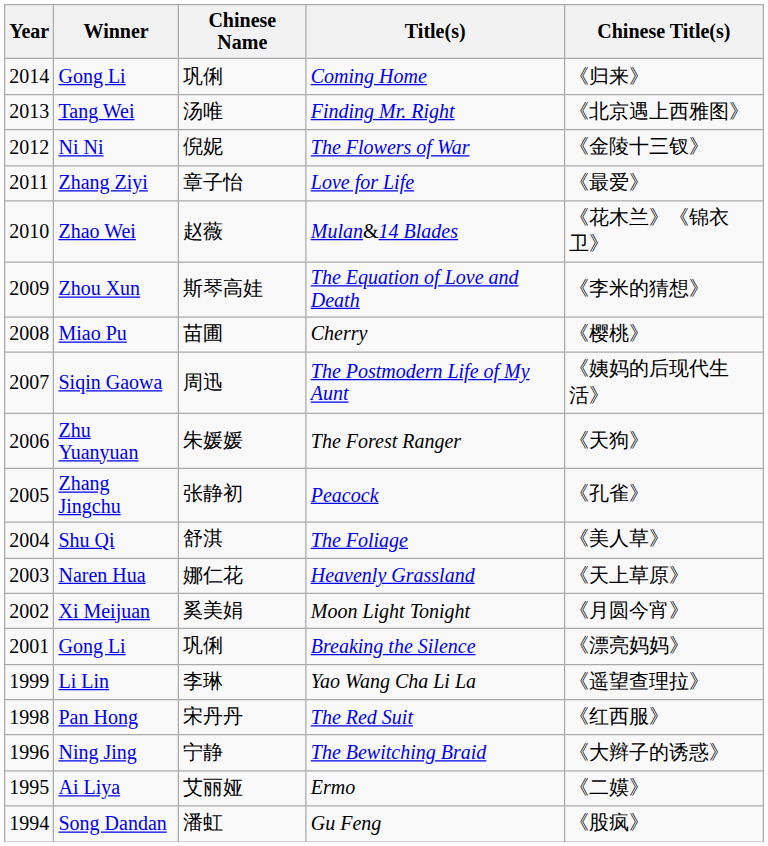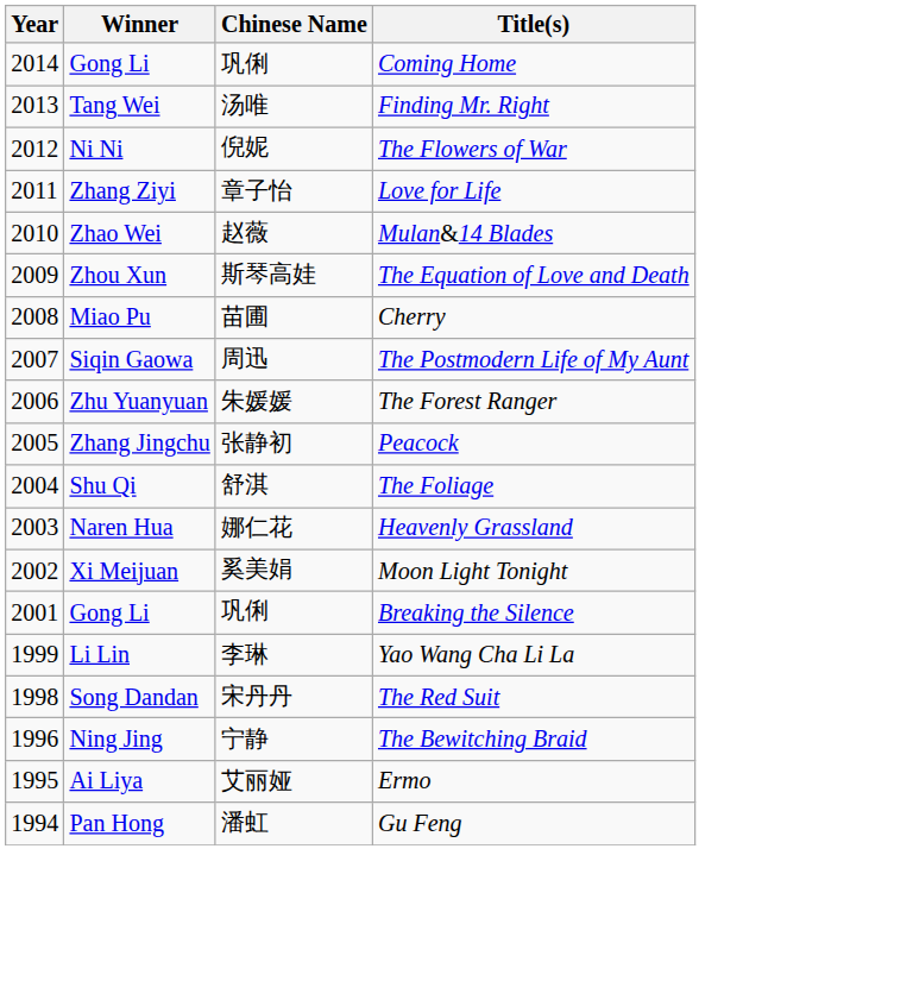 <table class="wikitable">
 <tr>
 <th>Year</th>
 <th>Winner</th>
 <th>Chinese Name</th>
 <th>Title(s)</th>
-<th>Chinese Title(s)</th>
 </tr>
 <tr>
 <td>2014</td>
 <td><a href='#'>Gong Li</a></td>
 <td>巩俐</td>
 <td><em><a href='#'>Coming Home</a></em></td>
-<td>《归来》</td>
 </tr>
 <tr>
 <td>2013</td>
 <td><a href='#'>Tang Wei</a></td>
 <td>汤唯</td>
 <td><em><a href='#'>Finding Mr. Right</a></em></td>
-<td>《北京遇上西雅图》</td>
 </tr>
 <tr>
 <td>2012</td>
 <td><a href='#'>Ni Ni</a></td>
 <td>倪妮</td>
 <td><em><a href='#'>The Flowers of War</a></em></td>
-<td>《金陵十三钗》</td>
 </tr>
 <tr>
 <td>2011</td>
 <td><a href='#'>Zhang Ziyi</a></td>
 <td>章子怡</td>
 <td><em><a href='#'>Love for Life</a></em></td>
-<td>《最爱》</td>
 </tr>
 <tr>
 <td>2010</td>
 <td><a href='#'>Zhao Wei</a></td>
 <td>赵薇</td>
 <td><em><a href='#'>Mulan</a></em>&<em><a href='#'>14 Blades</a></em></td>
-<td>《花木兰》《锦衣卫》</td>
 </tr>
 <tr>
 <td>2009</td>
 <td><a href='#'>Zhou Xun</a></td>
 <td>斯琴高娃</td>
 <td><em><a href='#'>The Equation of Love and Death</a></em></td>
-<td>《李米的猜想》</td>
 </tr>
 <tr>
 <td>2008</td>
 <td><a href='#'>Miao Pu</a></td>
 <td>苗圃</td>
 <td><em>Cherry</em></td>
-<td>《樱桃》</td>
 </tr>
 <tr>
 <td>2007</td>
 <td><a href='#'>Siqin Gaowa</a></td>
 <td>周迅</td>
 <td><em><a href='#'>The Postmodern Life of My Aunt</a></em></td>
-<td>《姨妈的后现代生活》</td>
 </tr>
 <tr>
 <td>2006</td>
 <td><a href='#'>Zhu Yuanyuan</a></td>
 <td>朱媛媛</td>
 <td><em>The Forest Ranger</em></td>
-<td>《天狗》</td>
 </tr>
 <tr>
 <td>2005</td>
 <td><a href='#'>Zhang Jingchu</a></td>
 <td>张静初</td>
 <td><em><a href='#'>Peacock</a></em></td>
-<td>《孔雀》</td>
 </tr>
 <tr>
 <td>2004</td>
 <td><a href='#'>Shu Qi</a></td>
 <td>舒淇</td>
 <td><em><a href='#'>The Foliage</a></em></td>
-<td>《美人草》</td>
 </tr>
 <tr>
 <td>2003</td>
 <td><a href='#'>Naren Hua</a></td>
 <td>娜仁花</td>
 <td><em><a href='#'>Heavenly Grassland</a></em></td>
-<td>《天上草原》</td>
 </tr>
 <tr>
 <td>2002</td>
 <td><a href='#'>Xi Meijuan</a></td>
 <td>奚美娟</td>
 <td><em>Moon Light Tonight</em></td>
-<td>《月圆今宵》</td>
 </tr>
 <tr>
 <td>2001</td>
 <td><a href='#'>Gong Li</a></td>
 <td>巩俐</td>
 <td><em><a href='#'>Breaking the Silence</a></em></td>
-<td>《漂亮妈妈》</td>
 </tr>
 <tr>
 <td>1999</td>
 <td><a href='#'>Li Lin</a></td>
 <td>李琳</td>
 <td><em>Yao Wang Cha Li La</em></td>
-<td>《遥望查理拉》</td>
 </tr>
 <tr>
 <td>1998</td>
-<td><a href='#'>Pan Hong</a></td>
+<td><a href='#'>Song Dandan</a></td>
 <td>宋丹丹</td>
 <td><em><a href='#'>The Red Suit</a></em></td>
-<td>《红西服》</td>
 </tr>
 <tr>
 <td>1996</td>
 <td><a href='#'>Ning Jing</a></td>
 <td>宁静</td>
 <td><em><a href='#'>The Bewitching Braid</a></em></td>
-<td>《大辫子的诱惑》</td>
 </tr>
 <tr>
 <td>1995</td>
 <td><a href='#'>Ai Liya</a></td>
 <td>艾丽娅</td>
 <td><em>Ermo</em></td>
-<td>《二嫫》</td>
 </tr>
 <tr>
 <td>1994</td>
-<td><a href='#'>Song Dandan</a></td>
+<td><a href='#'>Pan Hong</a></td>
 <td>潘虹</td>
 <td><em>Gu Feng</em></td>
-<td>《股疯》</td>
 </tr>
 </table>
